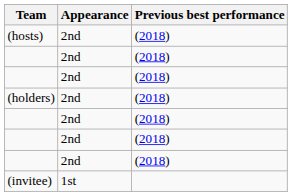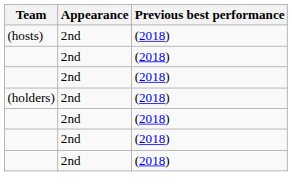 <table class="wikitable" style="text-align: left;">
 <tr>
 <th>Team</th>
 <th>Appearance</th>
 <th>Previous best performance</th>
 </tr>
 <tr>
 <td> (hosts)</td>
 <td>2nd</td>
 <td> (<a href='#'>2018</a>)</td>
 </tr>
 <tr>
 <td></td>
 <td>2nd</td>
 <td> (<a href='#'>2018</a>)</td>
 </tr>
 <tr>
 <td></td>
 <td>2nd</td>
 <td> (<a href='#'>2018</a>)</td>
 </tr>
 <tr>
 <td> (holders)</td>
 <td>2nd</td>
 <td> (<a href='#'>2018</a>)</td>
 </tr>
 <tr>
 <td></td>
 <td>2nd</td>
 <td> (<a href='#'>2018</a>)</td>
 </tr>
 <tr>
 <td></td>
 <td>2nd</td>
 <td> (<a href='#'>2018</a>)</td>
 </tr>
 <tr>
 <td></td>
 <td>2nd</td>
 <td> (<a href='#'>2018</a>)</td>
 </tr>
-<tr>
-<td> (invitee)</td>
-<td>1st</td>
-<td></td>
-</tr>
 </table>
